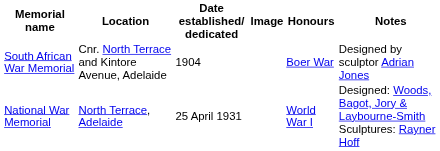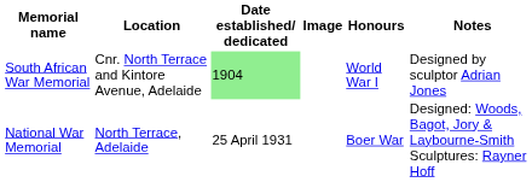 <table>
 <tr>
 <th>Memorial name</th>
 <th>Location</th>
 <th>Date established/<br>dedicated</th>
 <th>Image</th>
 <th>Honours</th>
 <th>Notes</th>
 </tr>
 <tr>
 <td><a href='#'>South African War Memorial</a></td>
 <td>Cnr. <a href='#'>North Terrace</a> and Kintore Avenue, Adelaide</td>
-<td>1904</td>
+<td style="background: lightgreen;">1904</td>
 <td></td>
-<td><a href='#'>Boer War</a></td>
+<td><a href='#'>World War I</a></td>
 <td>Designed by sculptor <a href='#'>Adrian Jones</a></td>
 </tr>
 <tr>
 <td><a href='#'>National War Memorial</a></td>
 <td><a href='#'>North Terrace</a>, <a href='#'>Adelaide</a></td>
 <td>25 April 1931</td>
 <td></td>
-<td><a href='#'>World War I</a></td>
+<td><a href='#'>Boer War</a></td>
 <td>Designed: <a href='#'>Woods, Bagot, Jory & Laybourne-Smith</a><br>Sculptures: <a href='#'>Rayner Hoff</a></td>
 </tr>
 </table>
